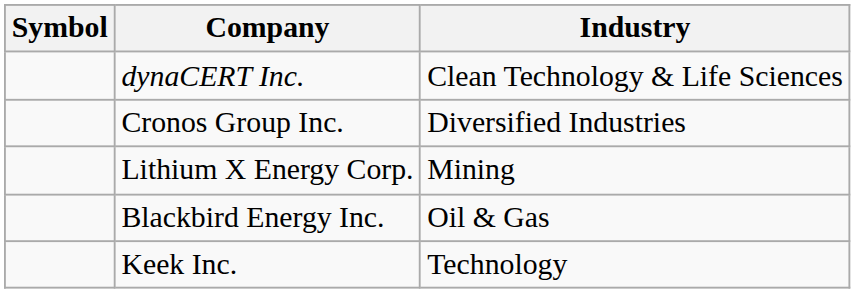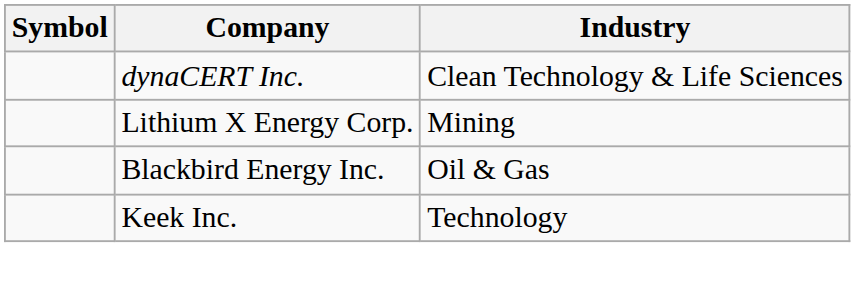 <table class="wikitable">
 <tr>
 <th>Symbol</th>
 <th>Company</th>
 <th>Industry</th>
 </tr>
 <tr>
 <td></td>
 <td><em>dynaCERT Inc.</em></td>
 <td>Clean Technology & Life Sciences</td>
-</tr>
-<tr>
-<td></td>
-<td>Cronos Group Inc.</td>
-<td>Diversified Industries</td>
 </tr>
 <tr>
 <td></td>
 <td>Lithium X Energy Corp.</td>
 <td>Mining</td>
 </tr>
 <tr>
 <td></td>
 <td>Blackbird Energy Inc.</td>
 <td>Oil & Gas</td>
 </tr>
 <tr>
 <td></td>
 <td>Keek Inc.</td>
 <td>Technology</td>
 </tr>
 </table>
